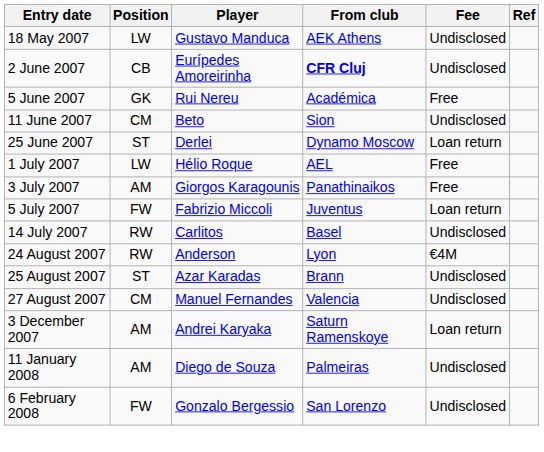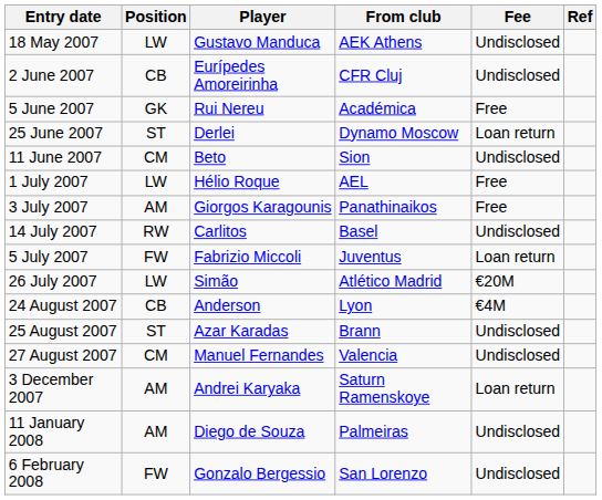 <table class="wikitable sortable">
 <tr>
 <th>Entry date</th>
 <th>Position</th>
 <th>Player</th>
 <th>From club</th>
 <th>Fee</th>
 <th>Ref</th>
 </tr>
 <tr>
 <td>18 May 2007</td>
 <td style="text-align:center;">LW</td>
 <td style="text-align:left;"><a href='#'>Gustavo Manduca</a></td>
 <td style="text-align:left;"><a href='#'>AEK Athens</a></td>
 <td>Undisclosed</td>
 <td></td>
 </tr>
 <tr>
 <td>2 June 2007</td>
 <td style="text-align:center;">CB</td>
 <td style="text-align:left;"><a href='#'>Eurípedes Amoreirinha</a></td>
-<td style="text-align:left;"><strong><a href='#'>CFR Cluj</a></strong></td>
+<td style="text-align:left;"><a href='#'>CFR Cluj</a></td>
 <td>Undisclosed</td>
 <td></td>
 </tr>
 <tr>
 <td>5 June 2007</td>
 <td style="text-align:center;">GK</td>
 <td style="text-align:left;"><a href='#'>Rui Nereu</a></td>
 <td style="text-align:left;"><a href='#'>Académica</a></td>
 <td>Free</td>
 <td></td>
 </tr>
 <tr>
+<td>25 June 2007</td>
+<td style="text-align:center;">ST</td>
+<td style="text-align:left;"><a href='#'>Derlei</a></td>
+<td style="text-align:left;"><a href='#'>Dynamo Moscow</a></td>
+<td>Loan return</td>
+<td></td>
+</tr>
+<tr>
 <td>11 June 2007</td>
 <td style="text-align:center;">CM</td>
 <td style="text-align:left;"><a href='#'>Beto</a></td>
 <td style="text-align:left;"><a href='#'>Sion</a></td>
 <td>Undisclosed</td>
-<td></td>
-</tr>
-<tr>
-<td>25 June 2007</td>
-<td style="text-align:center;">ST</td>
-<td style="text-align:left;"><a href='#'>Derlei</a></td>
-<td style="text-align:left;"><a href='#'>Dynamo Moscow</a></td>
-<td>Loan return</td>
 <td></td>
 </tr>
 <tr>
 <td>1 July 2007</td>
 <td style="text-align:center;">LW</td>
 <td style="text-align:left;"><a href='#'>Hélio Roque</a></td>
 <td style="text-align:left;"><a href='#'>AEL</a></td>
 <td>Free</td>
 <td></td>
 </tr>
 <tr>
 <td>3 July 2007</td>
 <td style="text-align:center;">AM</td>
 <td style="text-align:left;"><a href='#'>Giorgos Karagounis</a></td>
 <td style="text-align:left;"><a href='#'>Panathinaikos</a></td>
 <td>Free</td>
 <td></td>
 </tr>
 <tr>
+<td>14 July 2007</td>
+<td style="text-align:center;">RW</td>
+<td style="text-align:left;"><a href='#'>Carlitos</a></td>
+<td style="text-align:left;"><a href='#'>Basel</a></td>
+<td>Undisclosed</td>
+<td></td>
+</tr>
+<tr>
 <td>5 July 2007</td>
 <td style="text-align:center;">FW</td>
 <td style="text-align:left;"><a href='#'>Fabrizio Miccoli</a></td>
 <td style="text-align:left;"><a href='#'>Juventus</a></td>
 <td>Loan return</td>
 <td></td>
 </tr>
 <tr>
-<td>14 July 2007</td>
-<td style="text-align:center;">RW</td>
-<td style="text-align:left;"><a href='#'>Carlitos</a></td>
-<td style="text-align:left;"><a href='#'>Basel</a></td>
-<td>Undisclosed</td>
+<td>26 July 2007</td>
+<td style="text-align:center;">LW</td>
+<td style="text-align:left;"><a href='#'>Simão</a></td>
+<td style="text-align:left;"><a href='#'>Atlético Madrid</a></td>
+<td>€20M</td>
 <td></td>
 </tr>
 <tr>
 <td>24 August 2007</td>
-<td style="text-align:center;">RW</td>
+<td style="text-align:center;">CB</td>
 <td style="text-align:left;"><a href='#'>Anderson</a></td>
 <td style="text-align:left;"><a href='#'>Lyon</a></td>
 <td>€4M</td>
 <td></td>
 </tr>
 <tr>
 <td>25 August 2007</td>
 <td style="text-align:center;">ST</td>
 <td style="text-align:left;"><a href='#'>Azar Karadas</a></td>
 <td style="text-align:left;"><a href='#'>Brann</a></td>
 <td>Undisclosed</td>
 <td></td>
 </tr>
 <tr>
 <td>27 August 2007</td>
 <td style="text-align:center;">CM</td>
 <td style="text-align:left;"><a href='#'>Manuel Fernandes</a></td>
 <td style="text-align:left;"><a href='#'>Valencia</a></td>
 <td>Undisclosed</td>
 <td></td>
 </tr>
 <tr>
 <td>3 December 2007</td>
 <td style="text-align:center;">AM</td>
 <td style="text-align:left;"><a href='#'>Andrei Karyaka</a></td>
 <td style="text-align:left;"><a href='#'>Saturn Ramenskoye</a></td>
 <td>Loan return</td>
 <td></td>
 </tr>
 <tr>
 <td>11 January 2008</td>
 <td style="text-align:center;">AM</td>
 <td style="text-align:left;"><a href='#'>Diego de Souza</a></td>
 <td style="text-align:left;"><a href='#'>Palmeiras</a></td>
 <td>Undisclosed</td>
 <td></td>
 </tr>
 <tr>
 <td>6 February 2008</td>
 <td style="text-align:center;">FW</td>
 <td style="text-align:left;"><a href='#'>Gonzalo Bergessio</a></td>
 <td style="text-align:left;"><a href='#'>San Lorenzo</a></td>
 <td>Undisclosed</td>
 <td></td>
 </tr>
 </table>
